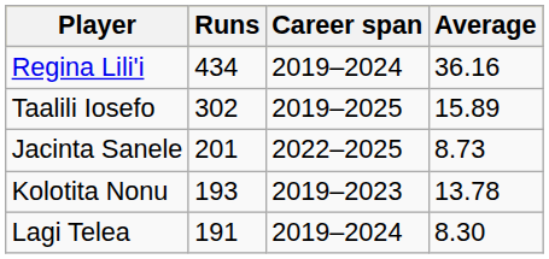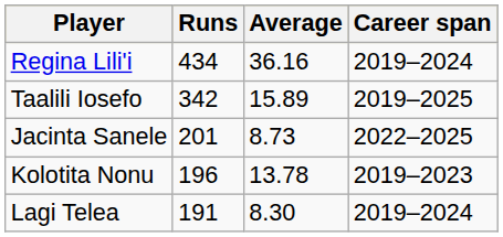 <table class="wikitable">
 <tr bgcolor=#bdb76b>
 <th>Player</th>
 <th>Runs</th>
+<th>Average</th>
 <th>Career span</th>
-<th>Average</th>
 </tr>
 <tr>
 <td><a href='#'>Regina Lili'i</a></td>
 <td>434</td>
+<td>36.16</td>
 <td>2019–2024</td>
-<td>36.16</td>
 </tr>
 <tr>
 <td>Taalili Iosefo</td>
-<td>302</td>
+<td>342</td>
+<td>15.89</td>
 <td>2019–2025</td>
-<td>15.89</td>
 </tr>
 <tr>
 <td>Jacinta Sanele</td>
 <td>201</td>
+<td>8.73</td>
 <td>2022–2025</td>
-<td>8.73</td>
 </tr>
 <tr>
 <td>Kolotita Nonu</td>
-<td>193</td>
+<td>196</td>
+<td>13.78</td>
 <td>2019–2023</td>
-<td>13.78</td>
 </tr>
 <tr>
 <td>Lagi Telea</td>
 <td>191</td>
+<td>8.30</td>
 <td>2019–2024</td>
-<td>8.30</td>
 </tr>
 </table>
